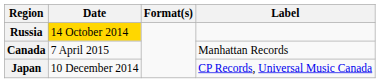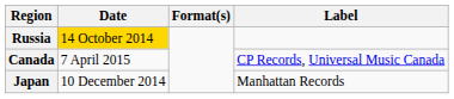 <table class="wikitable plainrowheaders">
 <tr>
 <th scope="col">Region</th>
 <th scope="col">Date</th>
 <th scope="col">Format(s)</th>
 <th scope="col">Label</th>
 </tr>
 <tr>
 <th scope="row">Russia</th>
 <td style="background: gold;">14 October 2014</td>
 <td rowspan=3></td>
 <td rowspan=1></td>
 </tr>
 <tr>
 <th scope="row">Canada</th>
 <td>7 April 2015</td>
-<td>Manhattan Records</td>
+<td><a href='#'>CP Records</a>, <a href='#'>Universal Music Canada</a></td>
 </tr>
 <tr>
 <th scope="row">Japan</th>
 <td>10 December 2014</td>
-<td><a href='#'>CP Records</a>, <a href='#'>Universal Music Canada</a></td>
+<td>Manhattan Records</td>
 </tr>
 </table>
